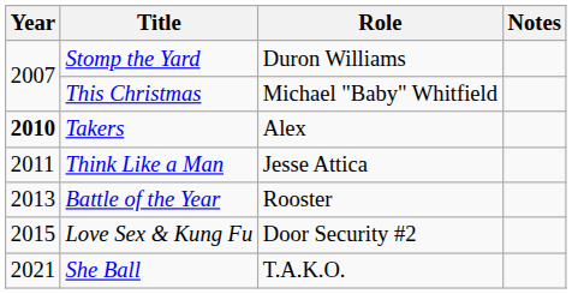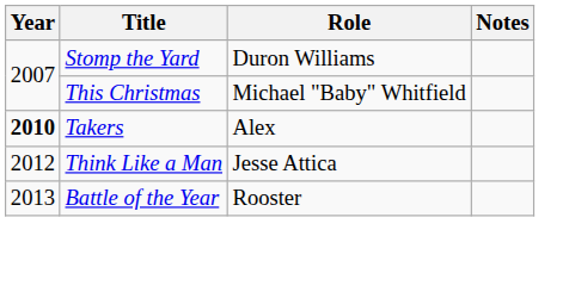 <table class="wikitable sortable plainrowheaders">
 <tr>
 <th>Year</th>
 <th>Title</th>
 <th>Role</th>
 <th>Notes</th>
 </tr>
 <tr>
 <td rowspan="2">2007</td>
 <td><em><a href='#'>Stomp the Yard</a></em></td>
 <td>Duron Williams</td>
 <td></td>
 </tr>
 <tr>
 <td><em><a href='#'>This Christmas</a></em></td>
 <td>Michael "Baby" Whitfield</td>
 <td></td>
 </tr>
 <tr>
 <td><strong>2010</strong></td>
 <td><em><a href='#'>Takers</a></em></td>
 <td>Alex</td>
 <td></td>
 </tr>
 <tr>
-<td>2011</td>
+<td>2012</td>
 <td><em><a href='#'>Think Like a Man</a></em></td>
 <td>Jesse Attica</td>
 <td></td>
 </tr>
 <tr>
 <td>2013</td>
 <td><em><a href='#'>Battle of the Year</a></em></td>
 <td>Rooster</td>
 <td></td>
 </tr>
-<tr>
-<td>2015</td>
-<td><em>Love Sex & Kung Fu</em></td>
-<td>Door Security #2</td>
-<td></td>
-</tr>
-<tr>
-<td>2021</td>
-<td><em><a href='#'>She Ball</a></em></td>
-<td>T.A.K.O.</td>
-<td></td>
-</tr>
 </table>
